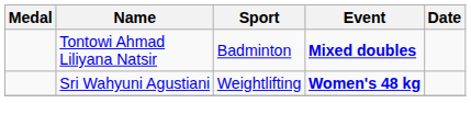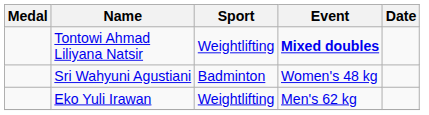 <table class="wikitable sortable" style="font-size: 95%;">
 <tr>
 <th>Medal</th>
 <th>Name</th>
 <th>Sport</th>
 <th>Event</th>
 <th>Date</th>
 </tr>
 <tr>
 <td></td>
 <td><a href='#'>Tontowi Ahmad</a><br><a href='#'>Liliyana Natsir</a></td>
-<td> <a href='#'>Badminton</a></td>
+<td> <a href='#'>Weightlifting</a></td>
 <td><strong><a href='#'>Mixed doubles</a></strong></td>
 <td></td>
 </tr>
 <tr>
 <td></td>
 <td><a href='#'>Sri Wahyuni Agustiani</a></td>
+<td> <a href='#'>Badminton</a></td>
+<td><a href='#'>Women's 48 kg</a></td>
+<td></td>
+</tr>
+<tr>
+<td></td>
+<td><a href='#'>Eko Yuli Irawan</a></td>
 <td> <a href='#'>Weightlifting</a></td>
-<td><strong><a href='#'>Women's 48 kg</a></strong></td>
+<td><a href='#'>Men's 62 kg</a></td>
 <td></td>
 </tr>
 <tr>
 </tr>
 </table>
